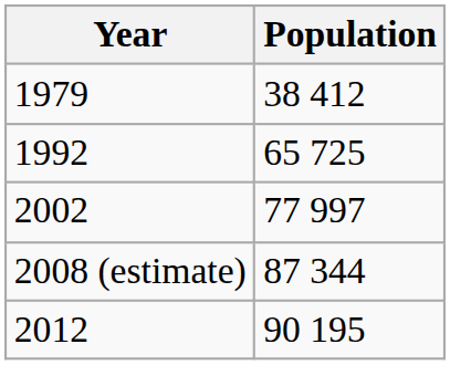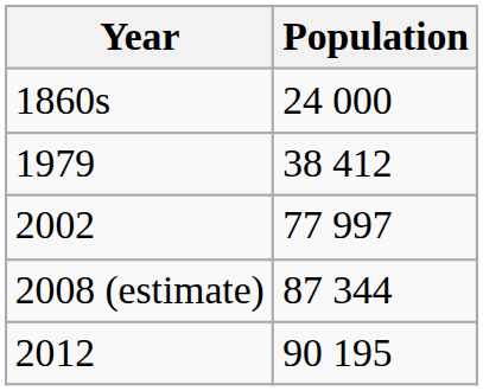 <table class="wikitable">
 <tr>
 <th>Year</th>
 <th>Population</th>
 </tr>
 <tr>
+<td>1860s</td>
+<td>24 000</td>
+</tr>
+<tr>
 <td>1979</td>
 <td>38 412</td>
-</tr>
-<tr>
-<td>1992</td>
-<td>65 725</td>
 </tr>
 <tr>
 <td>2002</td>
 <td>77 997</td>
 </tr>
 <tr>
 <td>2008 (estimate)</td>
 <td>87 344</td>
 </tr>
 <tr>
 <td>2012</td>
 <td>90 195</td>
 </tr>
 </table>
